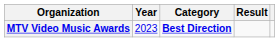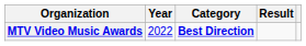 <table class="wikitable sortable plainrowheaders" style="border:none; margin:0;">
 <tr>
 <th scope="col">Organization</th>
 <th scope="col">Year</th>
 <th scope="col">Category</th>
 <th scope="col">Result</th>
 <th class="unsortable" scope="col"></th>
 </tr>
 <tr>
 <th scope="row"><a href='#'>MTV Video Music Awards</a></th>
-<td><a href='#'>2023</a></td>
+<td><a href='#'>2022</a></td>
 <td><strong><a href='#'>Best Direction</a></strong></td>
 <td></td>
 <td></td>
 </tr>
 </table>
